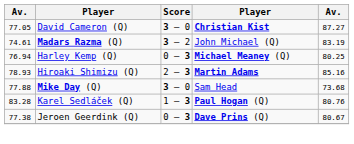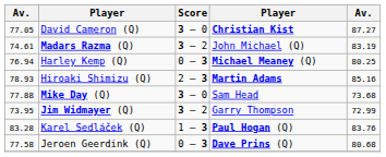 <table class="wikitable" style="font-size:90%">
 <tr>
 <th width=35px>Av.</th>
 <th width=160px>Player</th>
 <th>Score</th>
 <th width=160px>Player</th>
 <th width=35px>Av.</th>
 </tr>
 <tr>
 <td align=center><small><span>77.05</span></small></td>
 <td> <a href='#'>David Cameron</a> (Q)</td>
 <td align="center"><strong>3</strong> – 0</td>
 <td> <strong><a href='#'>Christian Kist</a></strong></td>
 <td align=center><small><span>87.27</span></small></td>
 </tr>
 <tr>
 <td align=center><small><span>74.61</span></small></td>
 <td> <strong><a href='#'>Madars Razma</a></strong> (Q)</td>
 <td align="center"><strong>3</strong> – 2</td>
 <td> <a href='#'>John Michael</a> (Q)</td>
 <td align=center><small><span>83.19</span></small></td>
 </tr>
 <tr>
 <td align=center><small><span>76.94</span></small></td>
 <td> <a href='#'>Harley Kemp</a> (Q)</td>
 <td align="center">0 – <strong>3</strong></td>
 <td> <strong><a href='#'>Michael Meaney</a></strong> (Q)</td>
 <td align=center><small><span>80.25</span></small></td>
 </tr>
 <tr>
 <td align=center><small><span>78.93</span></small></td>
 <td> <a href='#'>Hiroaki Shimizu</a> (Q)</td>
 <td align="center">2 – <strong>3</strong></td>
 <td> <strong><a href='#'>Martin Adams</a></strong></td>
 <td align=center><small><span>85.16</span></small></td>
 </tr>
 <tr>
 <td align=center><small><span>77.88</span></small></td>
 <td> <strong><a href='#'>Mike Day</a></strong> (Q)</td>
 <td align="center"><strong>3</strong> – 0</td>
 <td> <a href='#'>Sam Head</a></td>
 <td align=center><small><span>73.68</span></small></td>
 </tr>
 <tr>
+<td align=center><small><span>73.95</span></small></td>
+<td> <strong><a href='#'>Jim Widmayer</a></strong> (Q)</td>
+<td align="center"><strong>3</strong> – 2</td>
+<td> <a href='#'>Garry Thompson</a></td>
+<td align=center><small><span>72.99</span></small></td>
+</tr>
+<tr>
 <td align=center><small><span>83.28</span></small></td>
 <td> <a href='#'>Karel Sedláček</a> (Q)</td>
 <td align="center">1 – <strong>3</strong></td>
 <td> <strong><a href='#'>Paul Hogan</a></strong> (Q)</td>
-<td align=center><small><span>80.76</span></small></td>
+<td align=center><small><span>83.76</span></small></td>
 </tr>
 <tr>
-<td align=center><small><span>77.38</span></small></td>
+<td align=center><small><span>77.58</span></small></td>
 <td> Jeroen Geerdink (Q)</td>
 <td align="center">0 – <strong>3</strong></td>
 <td> <strong><a href='#'>Dave Prins</a></strong> (Q)</td>
-<td align=center><small><span>80.67</span></small></td>
+<td align=center><small><span>80.68</span></small></td>
 </tr>
 <tr>
 </tr>
 </table>
